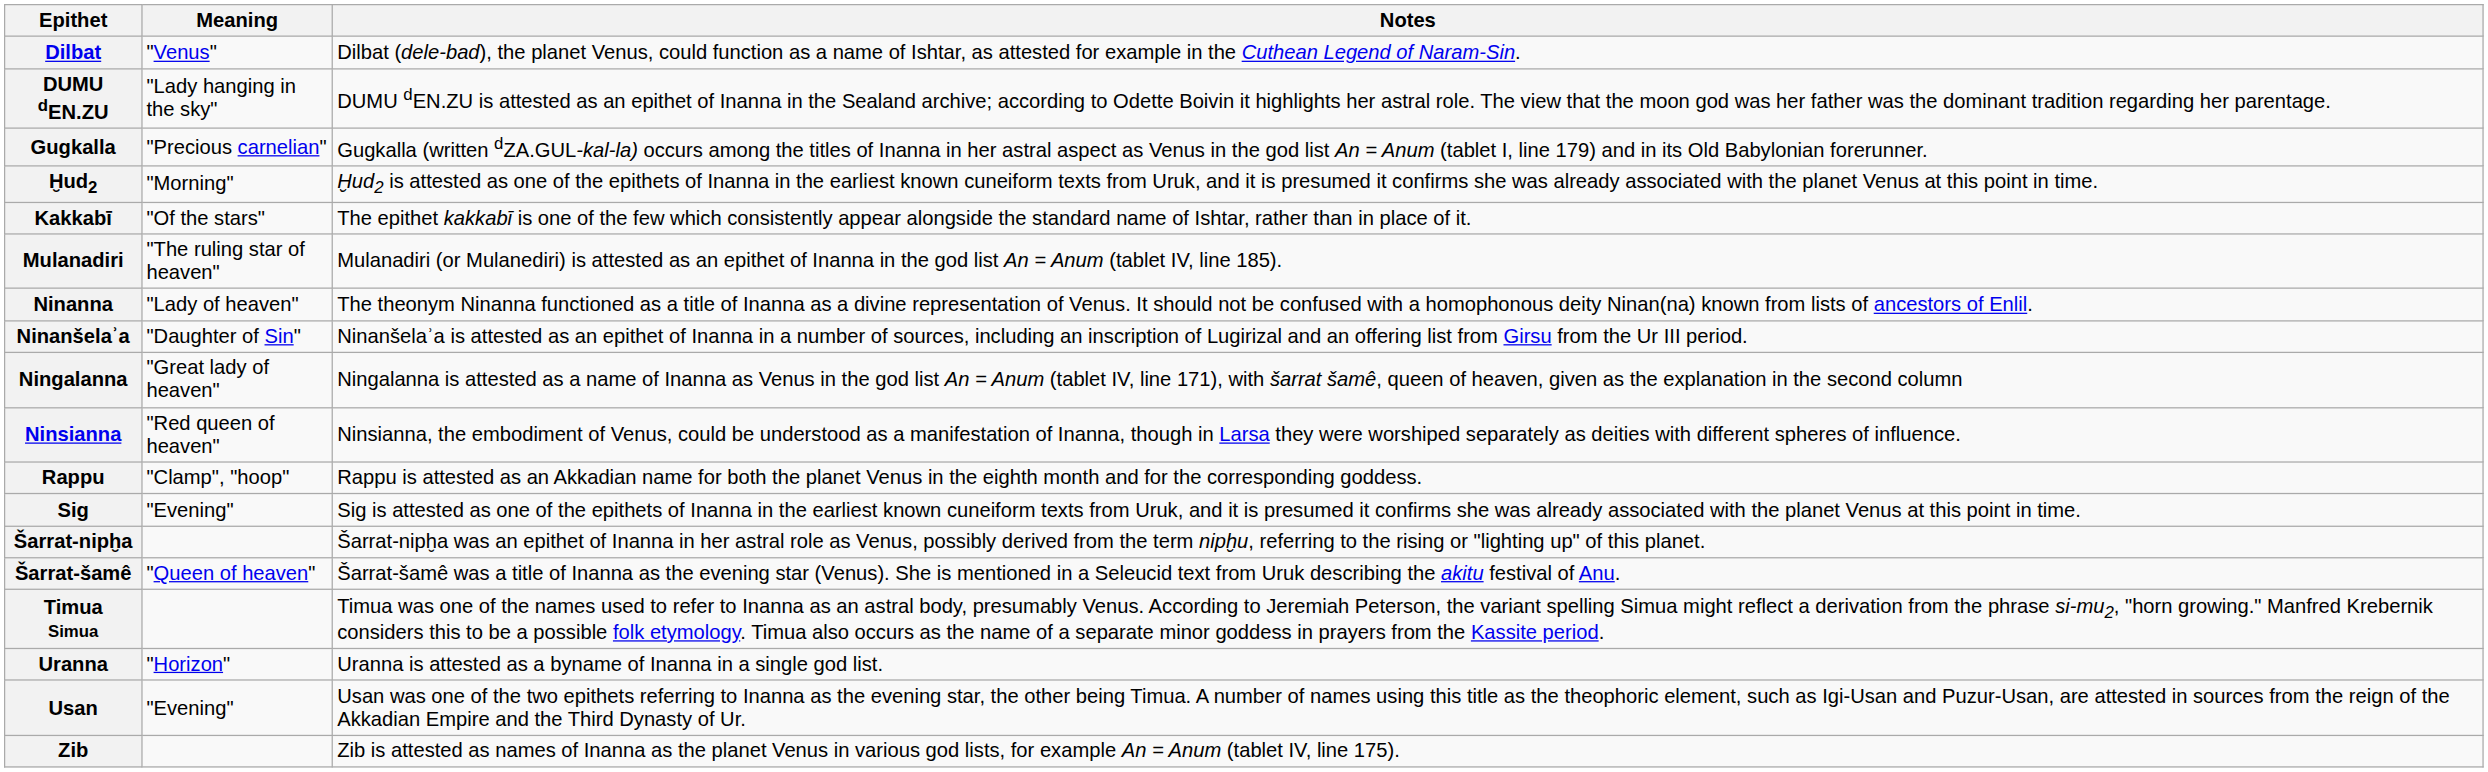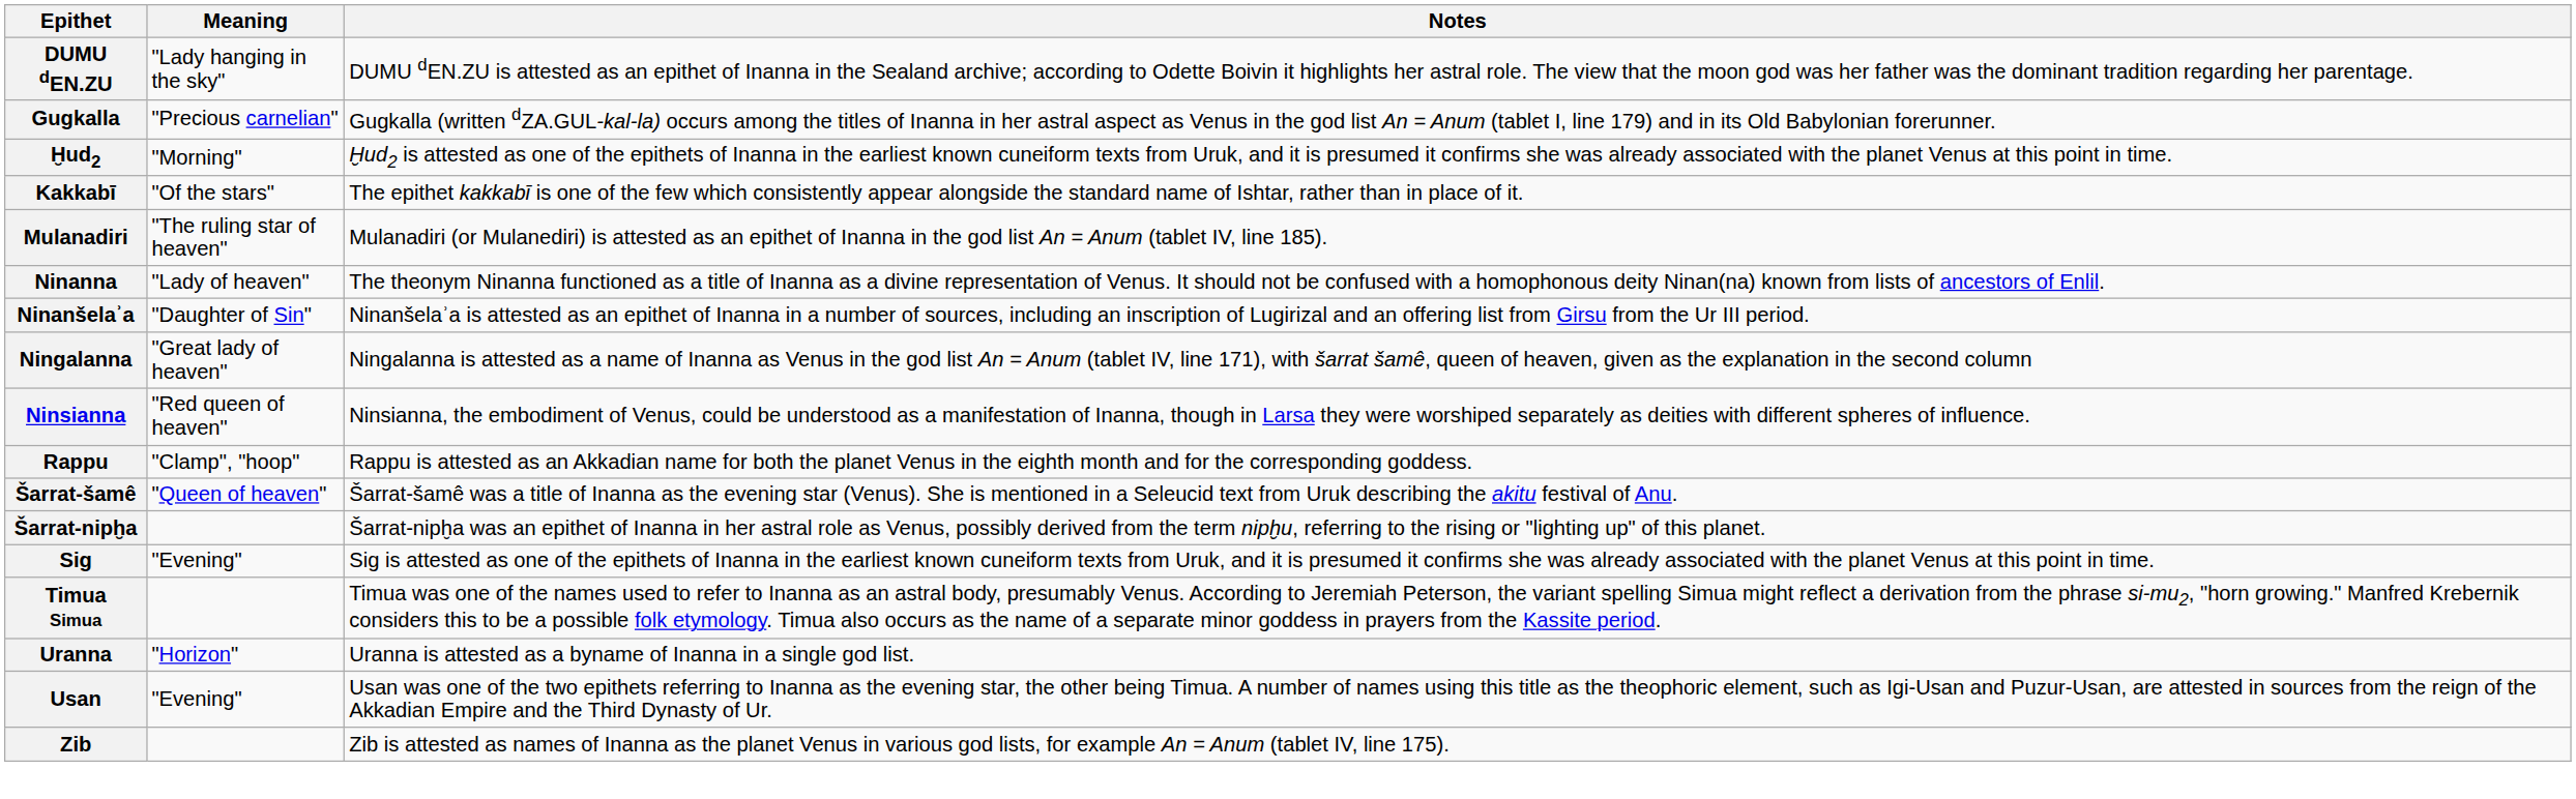 <table class="wikitable">
 <tr>
 <th scope="col">Epithet</th>
 <th scope="col">Meaning</th>
 <th scope="col">Notes</th>
-</tr>
-<tr>
-<th scope="row"><a href='#'>Dilbat</a></th>
-<td>"<a href='#'>Venus</a>"</td>
-<td>Dilbat (<em>dele-bad</em>), the planet Venus, could function as a name of Ishtar, as attested for example in the <em><a href='#'>Cuthean Legend of Naram-Sin</a></em>.</td>
 </tr>
 <tr>
 <th scope="row">DUMU <sup>d</sup>EN.ZU</th>
 <td>"Lady hanging in the sky"</td>
 <td>DUMU <sup>d</sup>EN.ZU is attested as an epithet of Inanna in the Sealand archive; according to Odette Boivin it highlights her astral role. The view that the moon god was her father was the dominant tradition regarding her parentage.</td>
 </tr>
 <tr>
 <th scope="row">Gugkalla</th>
 <td>"Precious <a href='#'>carnelian</a>"</td>
 <td>Gugkalla (written <sup>d</sup>ZA.GUL<em>-kal-la)</em> occurs among the titles of Inanna in her astral aspect as Venus in the god list <em>An = Anum</em> (tablet I, line 179) and in its Old Babylonian forerunner.</td>
 </tr>
 <tr>
 <th scope="row">Ḫud<sub>2</sub></th>
 <td>"Morning"</td>
 <td><em>Ḫud<sub>2</sub></em> is attested as one of the epithets of Inanna in the earliest known cuneiform texts from Uruk, and it is presumed it confirms she was already associated with the planet Venus at this point in time.</td>
 </tr>
 <tr>
 <th scope="row">Kakkabī</th>
 <td>"Of the stars"</td>
 <td>The epithet <em>kakkabī</em> is one of the few which consistently appear alongside the standard name of Ishtar, rather than in place of it.</td>
 </tr>
 <tr>
 <th scope="row">Mulanadiri</th>
 <td>"The ruling star of heaven"</td>
 <td>Mulanadiri (or Mulanediri) is attested as an epithet of Inanna in the god list <em>An = Anum</em> (tablet IV, line 185).</td>
 </tr>
 <tr>
 <th scope="row">Ninanna</th>
 <td>"Lady of heaven"</td>
 <td>The theonym Ninanna functioned as a title of Inanna as a divine representation of Venus. It should not be confused with a homophonous deity Ninan(na) known from lists of <a href='#'>ancestors of Enlil</a>.</td>
 </tr>
 <tr>
 <th scope="row">Ninanšelaʾa</th>
 <td>"Daughter of <a href='#'>Sin</a>"</td>
 <td>Ninanšelaʾa is attested as an epithet of Inanna in a number of sources, including an inscription of Lugirizal and an offering list from <a href='#'>Girsu</a> from the Ur III period.</td>
 </tr>
 <tr>
 <th scope="row">Ningalanna</th>
 <td>"Great lady of heaven"</td>
 <td>Ningalanna  is attested as a name of Inanna as Venus in the god list <em>An = Anum</em> (tablet IV, line 171), with <em>šarrat šamê</em>, queen of heaven, given as the explanation in the second column</td>
 </tr>
 <tr>
 <th scope="row"><a href='#'>Ninsianna</a></th>
 <td>"Red queen of heaven"</td>
 <td>Ninsianna, the embodiment of Venus, could be understood as a manifestation of Inanna, though in <a href='#'>Larsa</a> they were worshiped separately as deities with different spheres of influence.</td>
 </tr>
 <tr>
 <th scope="row">Rappu</th>
 <td>"Clamp", "hoop"</td>
 <td>Rappu is attested as an Akkadian name for both the planet Venus in the eighth month and for the corresponding goddess.</td>
 </tr>
 <tr>
-<th scope="row">Sig</th>
-<td>"Evening"</td>
-<td>Sig is attested as one of the epithets of Inanna in the earliest known cuneiform texts from Uruk, and it is presumed it confirms she was already associated with the planet Venus at this point in time.</td>
+<th scope="row">Šarrat-šamê</th>
+<td>"<a href='#'>Queen of heaven</a>"</td>
+<td>Šarrat-šamê was a title of Inanna as the evening star (Venus). She is mentioned in a Seleucid text from Uruk describing the <em><a href='#'>akitu</a></em> festival of <a href='#'>Anu</a>.</td>
 </tr>
 <tr>
 <th scope="row">Šarrat-nipḫa</th>
 <td></td>
 <td>Šarrat-nipḫa was an epithet of Inanna in her astral role as Venus, possibly derived from the term <em>nipḫu</em>, referring to the rising or "lighting up" of this planet.</td>
 </tr>
 <tr>
-<th scope="row">Šarrat-šamê</th>
-<td>"<a href='#'>Queen of heaven</a>"</td>
-<td>Šarrat-šamê was a title of Inanna as the evening star (Venus). She is mentioned in a Seleucid text from Uruk describing the <em><a href='#'>akitu</a></em> festival of <a href='#'>Anu</a>.</td>
+<th scope="row">Sig</th>
+<td>"Evening"</td>
+<td>Sig is attested as one of the epithets of Inanna in the earliest known cuneiform texts from Uruk, and it is presumed it confirms she was already associated with the planet Venus at this point in time.</td>
 </tr>
 <tr>
 <th scope="row">Timua <br><small>Simua</small></th>
 <td></td>
 <td>Timua was one of the names used to refer to Inanna as an astral body, presumably Venus. According to Jeremiah Peterson, the variant spelling Simua might reflect a derivation from the phrase <em>si-mu<sub>2</sub></em>, "horn growing." Manfred Krebernik considers this to be a possible <a href='#'>folk etymology</a>. Timua also occurs as the name of a separate minor goddess in prayers from the <a href='#'>Kassite period</a>.</td>
 </tr>
 <tr>
 <th scope="row">Uranna</th>
 <td>"<a href='#'>Horizon</a>"</td>
 <td>Uranna is attested as a byname of Inanna in a single god list.</td>
 </tr>
 <tr>
 <th scope="row">Usan</th>
 <td>"Evening"</td>
 <td>Usan was one of the two epithets referring to Inanna as the evening star, the other being Timua. A number of names using this title as the theophoric element, such as Igi-Usan and Puzur-Usan, are attested in sources from the reign of the Akkadian Empire and the Third Dynasty of Ur.</td>
 </tr>
 <tr>
 <th scope="row">Zib</th>
 <td></td>
 <td>Zib is attested as names of Inanna as the planet Venus in various god lists, for example <em>An = Anum</em> (tablet IV, line 175).</td>
 </tr>
 </table>
